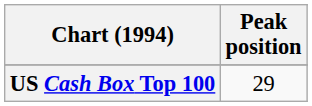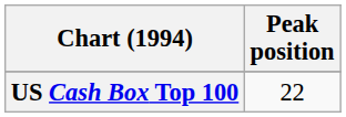 <table class="wikitable sortable plainrowheaders" style="text-align:center">
 <tr>
 <th scope="col">Chart (1994)</th>
 <th scope="col">Peak<br>position</th>
 </tr>
 <tr>
 </tr>
 <tr>
 </tr>
 <tr>
 </tr>
 <tr>
 <th scope="row">US <a href='#'><em>Cash Box</em> Top 100</a></th>
-<td>29</td>
+<td>22</td>
 </tr>
 </table>
